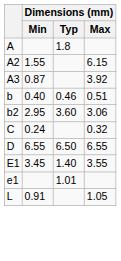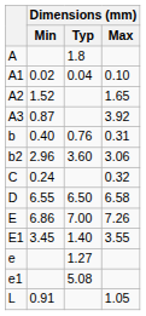 <table class="wikitable">
 <tr>
 <th rowspan=2></th>
 <th colspan=3>Dimensions (mm)</th>
 </tr>
 <tr>
 <th>Min</th>
 <th>Typ</th>
 <th>Max</th>
 </tr>
 <tr>
 <td>A</td>
 <td></td>
 <td>1.8</td>
 <td></td>
 </tr>
 <tr>
+<td>A1</td>
+<td>0.02</td>
+<td>0.04</td>
+<td>0.10</td>
+</tr>
+<tr>
 <td>A2</td>
-<td>1.55</td>
+<td>1.52</td>
 <td></td>
-<td>6.15</td>
+<td>1.65</td>
 </tr>
 <tr>
 <td>A3</td>
 <td>0.87</td>
 <td></td>
 <td>3.92</td>
 </tr>
 <tr>
 <td>b</td>
 <td>0.40</td>
-<td>0.46</td>
-<td>0.51</td>
+<td>0.76</td>
+<td>0.31</td>
 </tr>
 <tr>
 <td>b2</td>
-<td>2.95</td>
+<td>2.96</td>
 <td>3.60</td>
 <td>3.06</td>
 </tr>
 <tr>
 <td>C</td>
 <td>0.24</td>
 <td></td>
 <td>0.32</td>
 </tr>
 <tr>
 <td>D</td>
 <td>6.55</td>
 <td>6.50</td>
-<td>6.55</td>
+<td>6.58</td>
+</tr>
+<tr>
+<td>E</td>
+<td>6.86</td>
+<td>7.00</td>
+<td>7.26</td>
 </tr>
 <tr>
 <td>E1</td>
 <td>3.45</td>
 <td>1.40</td>
 <td>3.55</td>
 </tr>
 <tr>
+<td>e</td>
+<td></td>
+<td>1.27</td>
+<td></td>
+</tr>
+<tr>
 <td>e1</td>
 <td></td>
-<td>1.01</td>
+<td>5.08</td>
 <td></td>
 </tr>
 <tr>
 <td>L</td>
 <td>0.91</td>
 <td></td>
 <td>1.05</td>
 </tr>
 </table>
